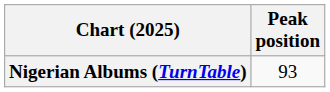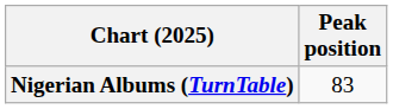 <table class="wikitable plainrowheaders" style="text-align:center">
 <tr>
 <th scope="col">Chart (2025)</th>
 <th scope="col">Peak<br>position</th>
 </tr>
 <tr>
 <th scope="row">Nigerian Albums (<em><a href='#'>TurnTable</a></em>)</th>
-<td>93</td>
+<td>83</td>
 </tr>
 </table>
